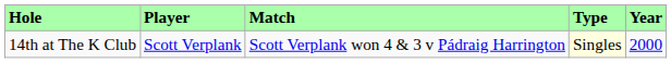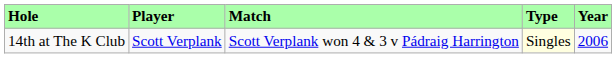 <table class="wikitable">
 <tr style="background:#aaffaa;" style="text-align:center">
 <td><strong>Hole</strong></td>
 <td><strong>Player</strong></td>
 <td><strong>Match</strong></td>
 <td><strong>Type</strong></td>
 <td><strong>Year</strong></td>
 </tr>
 <tr>
 <td>14th at The K Club</td>
 <td><a href='#'>Scott Verplank</a></td>
 <td><a href='#'>Scott Verplank</a> won 4 & 3 v <a href='#'>Pádraig Harrington</a></td>
 <td style="background: lightyellow;">Singles</td>
-<td><a href='#'>2000</a></td>
+<td><a href='#'>2006</a></td>
 </tr>
 </table>
